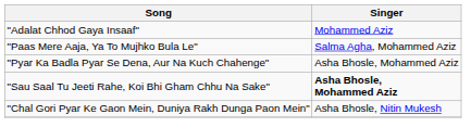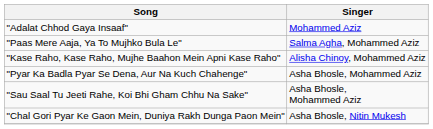 <table class="wikitable">
 <tr>
 <th>Song</th>
 <th>Singer</th>
 </tr>
 <tr>
 <td>"Adalat Chhod Gaya Insaaf"</td>
 <td><a href='#'>Mohammed Aziz</a></td>
 </tr>
 <tr>
 <td>"Paas Mere Aaja, Ya To Mujhko Bula Le"</td>
 <td><a href='#'>Salma Agha</a>, Mohammed Aziz</td>
 </tr>
 <tr>
+<td>"Kase Raho, Kase Raho, Mujhe Baahon Mein Apni Kase Raho"</td>
+<td><a href='#'>Alisha Chinoy</a>, Mohammed Aziz</td>
+</tr>
+<tr>
 <td>"Pyar Ka Badla Pyar Se Dena, Aur Na Kuch Chahenge"</td>
 <td>Asha Bhosle, Mohammed Aziz</td>
 </tr>
 <tr>
 <td>"Sau Saal Tu Jeeti Rahe, Koi Bhi Gham Chhu Na Sake"</td>
-<td><strong>Asha Bhosle,<br>Mohammed Aziz</strong></td>
+<td>Asha Bhosle,<br>Mohammed Aziz</td>
 </tr>
 <tr>
 <td>"Chal Gori Pyar Ke Gaon Mein, Duniya Rakh Dunga Paon Mein"</td>
 <td>Asha Bhosle, <a href='#'>Nitin Mukesh</a></td>
 </tr>
 <tr>
 </tr>
 </table>
